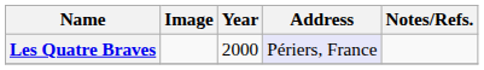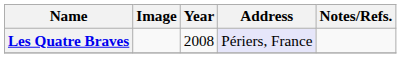 <table class="wikitable sortable" style="text-align:center;font-size:100%;">
 <tr>
 <th>Name</th>
 <th class="unsortable">Image</th>
 <th>Year</th>
 <th>Address</th>
 <th class="unsortable">Notes/Refs.</th>
 </tr>
 <tr>
 <th><a href='#'>Les Quatre Braves</a></th>
 <td></td>
-<td>2000</td>
+<td>2008</td>
 <td style="background: lavender;">Périers, France</td>
 <td style="text-align:left;"></td>
 </tr>
 <tr>
 </tr>
 </table>
